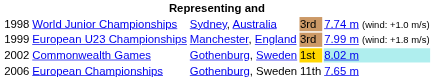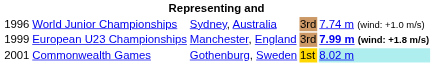 <table>
 <tr>
 <th colspan="5">Representing  and </th>
 </tr>
 <tr>
-<td>1998</td>
+<td>1996</td>
 <td><a href='#'>World Junior Championships</a></td>
 <td><a href='#'>Sydney</a>, <a href='#'>Australia</a></td>
 <td bgcolor="cc9966">3rd</td>
 <td><a href='#'>7.74 m</a>  <small>(wind: +1.0 m/s)</small></td>
 </tr>
 <tr>
 <td>1999</td>
 <td><a href='#'>European U23 Championships</a></td>
 <td><a href='#'>Manchester</a>, <a href='#'>England</a></td>
 <td bgcolor="cc9966">3rd</td>
-<td><a href='#'>7.99 m</a> <small>(wind: +1.8 m/s)</small></td>
+<td><strong><a href='#'>7.99 m</a> <small>(wind: +1.8 m/s)</small></strong></td>
 </tr>
 <tr>
-<td>2002</td>
+<td>2001</td>
 <td><a href='#'>Commonwealth Games</a></td>
 <td><a href='#'>Gothenburg</a>, <a href='#'>Sweden</a></td>
 <td bgcolor="gold">1st</td>
 <td style="background: paleturquoise;"><a href='#'>8.02 m</a></td>
 </tr>
-<tr>
-<td>2006</td>
-<td><a href='#'>European Championships</a></td>
-<td><a href='#'>Gothenburg</a>, Sweden</td>
-<td>11th</td>
-<td><a href='#'>7.65 m</a></td>
-</tr>
 </table>
